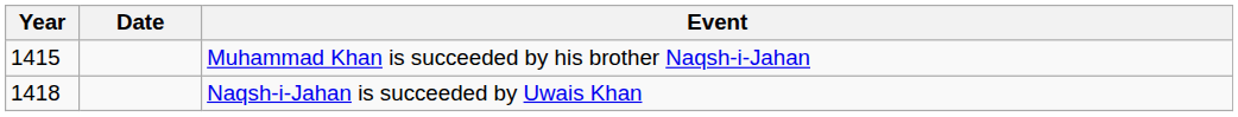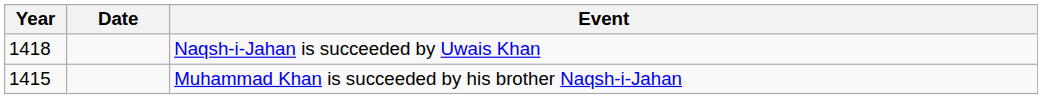 <table class="wikitable" width="100%">
 <tr>
 <th style="width:6%">Year</th>
 <th style="width:10%">Date</th>
 <th>Event</th>
 </tr>
 <tr>
+<td>1418</td>
+<td></td>
+<td><a href='#'>Naqsh-i-Jahan</a> is succeeded by <a href='#'>Uwais Khan</a></td>
+</tr>
+<tr>
 <td>1415</td>
 <td></td>
 <td><a href='#'>Muhammad Khan</a> is succeeded by his brother <a href='#'>Naqsh-i-Jahan</a></td>
 </tr>
-<tr>
-<td>1418</td>
-<td></td>
-<td><a href='#'>Naqsh-i-Jahan</a> is succeeded by <a href='#'>Uwais Khan</a></td>
-</tr>
 </table>
